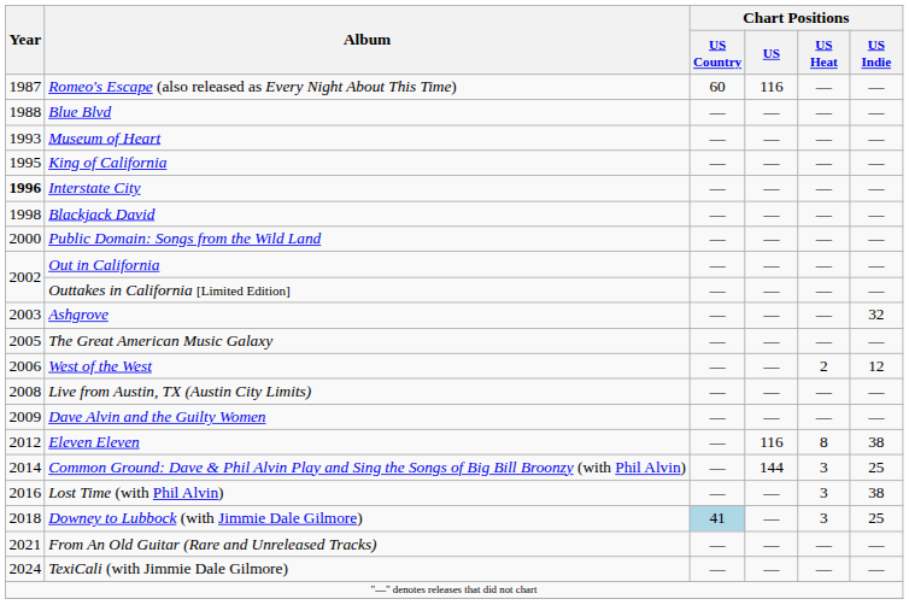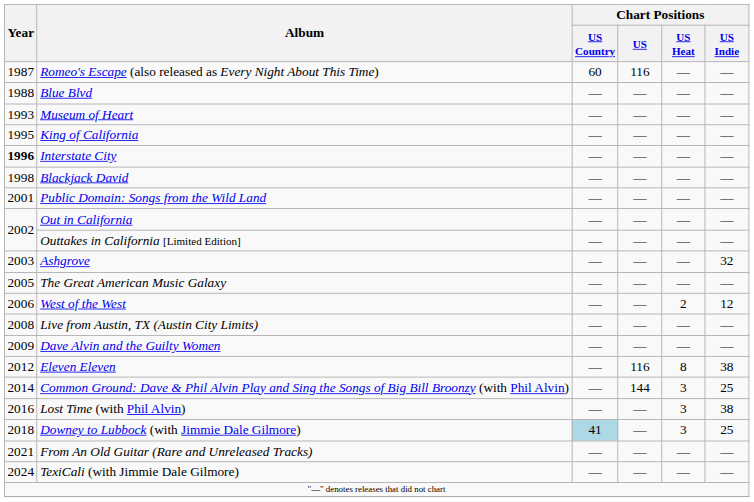 <table class="wikitable" style="text-align:center;">
 <tr>
 <th rowspan="2">Year</th>
 <th rowspan="2">Album</th>
 <th colspan="4">Chart Positions</th>
 </tr>
 <tr>
 <th width="45"><small><a href='#'>US Country</a></small><br></th>
 <th width="45"><small><a href='#'>US</a></small><br></th>
 <th width="45"><small><a href='#'>US Heat</a></small><br></th>
 <th width="45"><small><a href='#'>US Indie</a></small><br></th>
 </tr>
 <tr>
 <td>1987</td>
 <td align="left"><em><a href='#'>Romeo's Escape</a></em> (also released as <em>Every Night About This Time</em>)</td>
 <td>60</td>
 <td>116</td>
 <td>—</td>
 <td>—</td>
 </tr>
 <tr>
 <td>1988</td>
 <td align="left"><em><a href='#'>Blue Blvd</a></em></td>
 <td>—</td>
 <td>—</td>
 <td>—</td>
 <td>—</td>
 </tr>
 <tr>
 <td>1993</td>
 <td align="left"><em><a href='#'>Museum of Heart</a></em></td>
 <td>—</td>
 <td>—</td>
 <td>—</td>
 <td>—</td>
 </tr>
 <tr>
 <td>1995</td>
 <td align="left"><em><a href='#'>King of California</a></em></td>
 <td>—</td>
 <td>—</td>
 <td>—</td>
 <td>—</td>
 </tr>
 <tr>
 <td><strong>1996</strong></td>
 <td align="left"><em><a href='#'>Interstate City</a></em></td>
 <td>—</td>
 <td>—</td>
 <td>—</td>
 <td>—</td>
 </tr>
 <tr>
 <td>1998</td>
 <td align="left"><em><a href='#'>Blackjack David</a></em></td>
 <td>—</td>
 <td>—</td>
 <td>—</td>
 <td>—</td>
 </tr>
 <tr>
-<td>2000</td>
+<td>2001</td>
 <td align="left"><em><a href='#'>Public Domain: Songs from the Wild Land</a></em></td>
 <td>—</td>
 <td>—</td>
 <td>—</td>
 <td>—</td>
 </tr>
 <tr>
 <td rowspan="2">2002</td>
 <td align="left"><em><a href='#'>Out in California</a></em></td>
 <td>—</td>
 <td>—</td>
 <td>—</td>
 <td>—</td>
 </tr>
 <tr>
 <td align="left"><em>Outtakes in California</em> <small>[Limited Edition]</small></td>
 <td>—</td>
 <td>—</td>
 <td>—</td>
 <td>—</td>
 </tr>
 <tr>
 <td>2003</td>
 <td align="left"><em><a href='#'>Ashgrove</a></em></td>
 <td>—</td>
 <td>—</td>
 <td>—</td>
 <td>32</td>
 </tr>
 <tr>
 <td>2005</td>
 <td align="left"><em>The Great American Music Galaxy</em></td>
 <td>—</td>
 <td>—</td>
 <td>—</td>
 <td>—</td>
 </tr>
 <tr>
 <td>2006</td>
 <td align="left"><em><a href='#'>West of the West</a></em></td>
 <td>—</td>
 <td>—</td>
 <td>2</td>
 <td>12</td>
 </tr>
 <tr>
 <td>2008</td>
 <td align="left"><em>Live from Austin, TX (Austin City Limits)</em></td>
 <td>—</td>
 <td>—</td>
 <td>—</td>
 <td>—</td>
 </tr>
 <tr>
 <td>2009</td>
 <td align="left"><em><a href='#'>Dave Alvin and the Guilty Women</a></em></td>
 <td>—</td>
 <td>—</td>
 <td>—</td>
 <td>—</td>
 </tr>
 <tr>
 <td>2012</td>
 <td align="left"><em><a href='#'>Eleven Eleven</a></em></td>
 <td>—</td>
 <td>116</td>
 <td>8</td>
 <td>38</td>
 </tr>
 <tr>
 <td>2014</td>
 <td align="left"><em><a href='#'>Common Ground: Dave & Phil Alvin Play and Sing the Songs of Big Bill Broonzy</a> </em> (with <a href='#'>Phil Alvin</a>)</td>
 <td>—</td>
 <td>144</td>
 <td>3</td>
 <td>25</td>
 </tr>
 <tr>
 <td>2016</td>
 <td align="left"><em>Lost Time </em> (with <a href='#'>Phil Alvin</a>)</td>
 <td>—</td>
 <td>—</td>
 <td>3</td>
 <td>38</td>
 </tr>
 <tr>
 <td>2018</td>
 <td align="left"><em><a href='#'>Downey to Lubbock</a></em> (with <a href='#'>Jimmie Dale Gilmore</a>)</td>
 <td style="background: lightblue;">41</td>
 <td>—</td>
 <td>3</td>
 <td>25</td>
 </tr>
 <tr>
 <td>2021</td>
 <td align="left"><em>From An Old Guitar (Rare and Unreleased Tracks)</em></td>
 <td>—</td>
 <td>—</td>
 <td>—</td>
 <td>—</td>
 </tr>
 <tr>
 <td>2024</td>
 <td align="left"><em>TexiCali</em> (with Jimmie Dale Gilmore)</td>
 <td>—</td>
 <td>—</td>
 <td>—</td>
 <td>—</td>
 </tr>
 <tr>
 <td colspan="6" style="font-size:8pt">"—" denotes releases that did not chart</td>
 </tr>
 <tr>
 </tr>
 </table>
